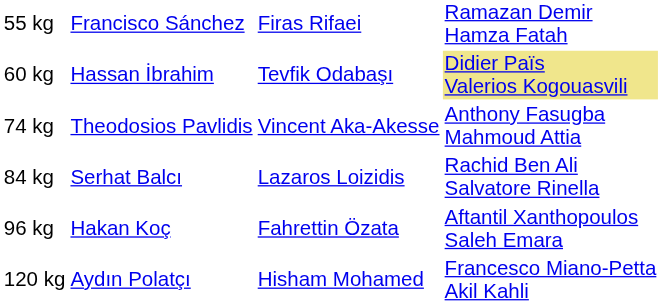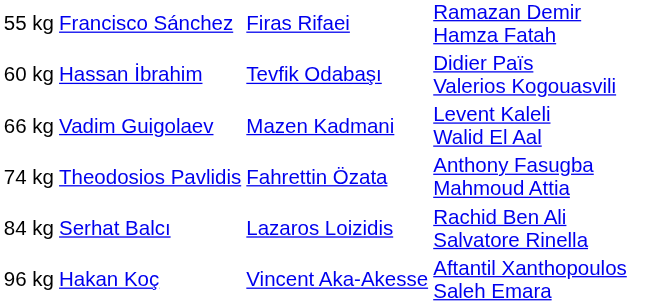 <table>
 <tr>
 <td>55 kg</td>
 <td> <a href='#'>Francisco Sánchez</a></td>
 <td> <a href='#'>Firas Rifaei</a></td>
 <td> <a href='#'>Ramazan Demir</a> <br>  <a href='#'>Hamza Fatah</a></td>
 </tr>
 <tr>
 <td>60 kg</td>
 <td> <a href='#'>Hassan İbrahim</a></td>
 <td> <a href='#'>Tevfik Odabaşı</a></td>
-<td style="background: khaki;"> <a href='#'>Didier Païs</a> <br>  <a href='#'>Valerios Kogouasvili</a></td>
+<td> <a href='#'>Didier Païs</a> <br>  <a href='#'>Valerios Kogouasvili</a></td>
+</tr>
+<tr>
+<td>66 kg</td>
+<td> <a href='#'>Vadim Guigolaev</a></td>
+<td> <a href='#'>Mazen Kadmani</a></td>
+<td> <a href='#'>Levent Kaleli</a> <br>  <a href='#'>Walid El Aal</a></td>
 </tr>
 <tr>
 <td>74 kg</td>
 <td> <a href='#'>Theodosios Pavlidis</a></td>
-<td> <a href='#'>Vincent Aka-Akesse</a></td>
+<td> <a href='#'>Fahrettin Özata</a></td>
 <td> <a href='#'>Anthony Fasugba</a> <br>  <a href='#'>Mahmoud Attia</a></td>
 </tr>
 <tr>
 <td>84 kg</td>
 <td> <a href='#'>Serhat Balcı</a></td>
 <td> <a href='#'>Lazaros Loizidis</a></td>
 <td> <a href='#'>Rachid Ben Ali</a> <br>  <a href='#'>Salvatore Rinella</a></td>
 </tr>
 <tr>
 <td>96 kg</td>
 <td> <a href='#'>Hakan Koç</a></td>
-<td> <a href='#'>Fahrettin Özata</a></td>
+<td> <a href='#'>Vincent Aka-Akesse</a></td>
 <td> <a href='#'>Aftantil Xanthopoulos</a> <br>  <a href='#'>Saleh Emara</a></td>
 </tr>
-<tr>
-<td>120 kg</td>
-<td> <a href='#'>Aydın Polatçı</a></td>
-<td> <a href='#'>Hisham Mohamed</a></td>
-<td> <a href='#'>Francesco Miano-Petta</a> <br>  <a href='#'>Akil Kahli</a></td>
-</tr>
 </table>
